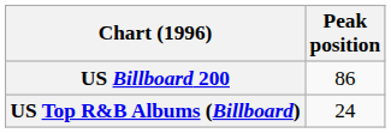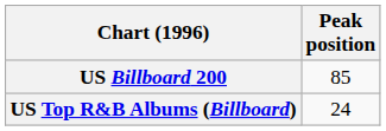 <table class="wikitable sortable plainrowheaders" style="text-align:center">
 <tr>
 <th scope="col">Chart (1996)</th>
 <th scope="col">Peak<br>position</th>
 </tr>
 <tr>
 <th scope="row">US <a href='#'><em>Billboard</em> 200</a></th>
-<td>86</td>
+<td>85</td>
 </tr>
 <tr>
 <th scope="row">US <a href='#'>Top R&B Albums</a> (<em><a href='#'>Billboard</a></em>)</th>
 <td>24</td>
 </tr>
 </table>
